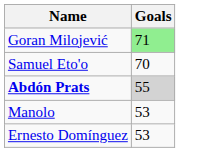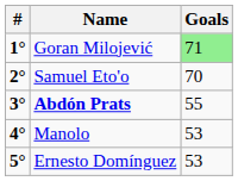 <table class="wikitable">
 <tr>
+<th>#</th>
 <th>Name</th>
 <th>Goals</th>
 </tr>
 <tr>
+<td><strong>1°</strong></td>
 <td> <a href='#'>Goran Milojević</a></td>
 <td style="background: lightgreen;">71</td>
 </tr>
 <tr>
+<td><strong>2°</strong></td>
 <td> <a href='#'>Samuel Eto'o</a></td>
 <td>70</td>
 </tr>
 <tr>
+<td><strong>3°</strong></td>
 <td> <strong><a href='#'>Abdón Prats</a></strong></td>
-<td style="background: lightgrey;">55</td>
+<td>55</td>
 </tr>
 <tr>
+<td><strong>4°</strong></td>
 <td> <a href='#'>Manolo</a></td>
 <td>53</td>
 </tr>
 <tr>
+<td><strong>5°</strong></td>
 <td> <a href='#'>Ernesto Domínguez</a></td>
 <td>53</td>
 </tr>
 </table>
